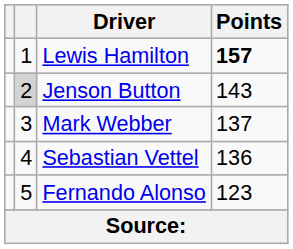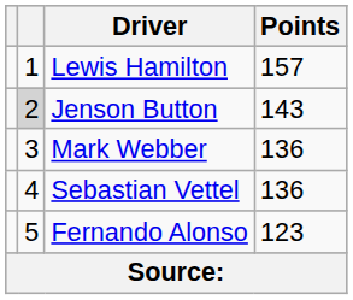 <table class="wikitable" style="font-size: 85%;">
 <tr>
 <th></th>
 <th></th>
 <th>Driver</th>
 <th>Points</th>
 </tr>
 <tr>
 <td></td>
 <td align="center">1</td>
 <td> <a href='#'>Lewis Hamilton</a></td>
-<td><strong>157</strong></td>
+<td>157</td>
 </tr>
 <tr>
 <td></td>
 <td align="center" style="background: lightgrey;">2</td>
 <td> <a href='#'>Jenson Button</a></td>
 <td>143</td>
 </tr>
 <tr>
 <td></td>
 <td align="center">3</td>
 <td> <a href='#'>Mark Webber</a></td>
-<td>137</td>
+<td>136</td>
 </tr>
 <tr>
 <td></td>
 <td align="center">4</td>
 <td> <a href='#'>Sebastian Vettel</a></td>
 <td>136</td>
 </tr>
 <tr>
 <td></td>
 <td align="center">5</td>
 <td> <a href='#'>Fernando Alonso</a></td>
 <td>123</td>
 </tr>
 <tr>
 <th colspan=4>Source:</th>
 </tr>
 </table>
